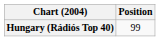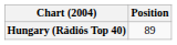 <table class="wikitable plainrowheaders" style="text-align:center">
 <tr>
 <th scope="col">Chart (2004)</th>
 <th scope="col">Position</th>
 </tr>
 <tr>
 <th scope="row">Hungary (Rádiós Top 40)</th>
-<td>99</td>
+<td>89</td>
 </tr>
 </table>
